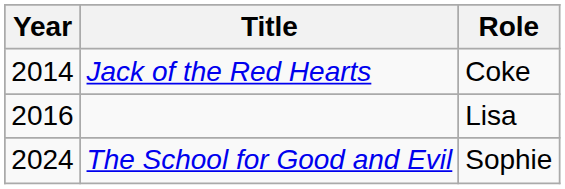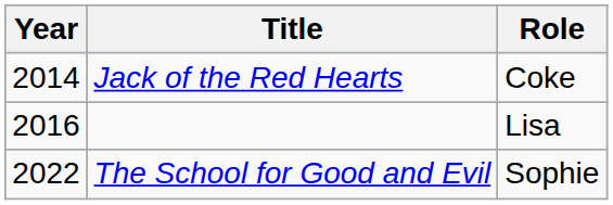 <table class="wikitable">
 <tr>
 <th>Year</th>
 <th>Title</th>
 <th>Role</th>
 </tr>
 <tr>
 <td>2014</td>
 <td><em><a href='#'>Jack of the Red Hearts</a></em></td>
 <td>Coke</td>
 </tr>
 <tr>
 <td>2016</td>
 <td><em></em></td>
 <td>Lisa</td>
 </tr>
 <tr>
-<td>2024</td>
+<td>2022</td>
 <td><em><a href='#'>The School for Good and Evil</a></em></td>
 <td>Sophie</td>
 </tr>
 </table>
